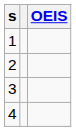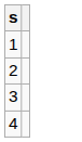 <table class="wikitable sortable">
 <tr>
 <th>s</th>
 <th></th>
-<th><a href='#'>OEIS</a></th>
 </tr>
 <tr>
 <td>1</td>
-<td></td>
 <td></td>
 </tr>
 <tr>
 <td>2</td>
 <td></td>
-<td></td>
 </tr>
 <tr>
 <td>3</td>
-<td></td>
 <td></td>
 </tr>
 <tr>
 <td>4</td>
 <td></td>
-<td></td>
 </tr>
 </table>
